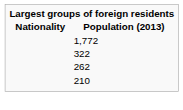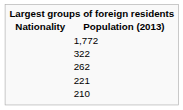 <table class="infobox" style="float:right;">
 <tr>
 <td colspan="2"><strong>Largest groups of foreign residents</strong></td>
 </tr>
 <tr \>
 <th>Nationality</th>
 <th>Population (2013)</th>
 </tr>
 <tr>
 <td></td>
 <td>1,772</td>
 </tr>
 <tr>
 <td></td>
 <td>322</td>
 </tr>
 <tr>
 <td></td>
 <td>262</td>
 </tr>
 <tr>
 <td></td>
+<td>221</td>
+</tr>
+<tr>
+<td></td>
 <td>210</td>
 </tr>
 <tr>
 </tr>
 </table>
